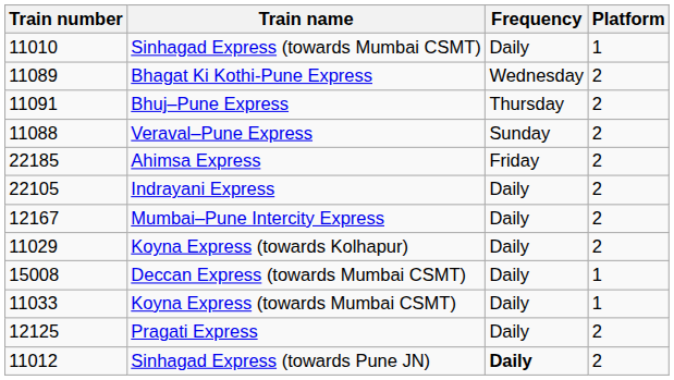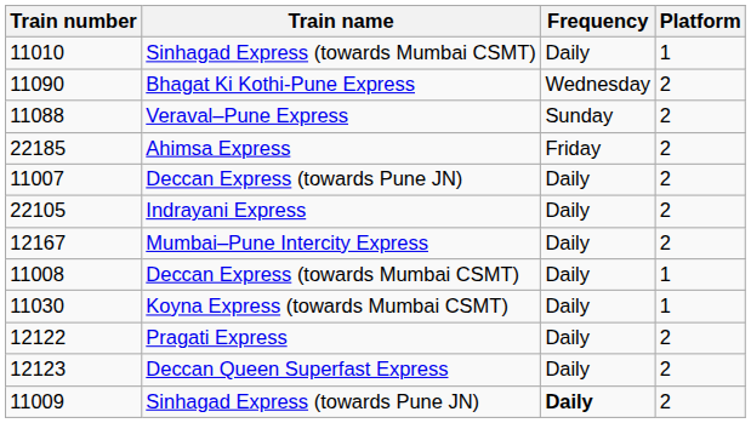 <table Class="wikitable">
 <tr>
 <th>Train number</th>
 <th>Train name</th>
 <th>Frequency</th>
 <th>Platform</th>
 </tr>
 <tr>
 <td>11010</td>
 <td><a href='#'>Sinhagad Express</a> (towards Mumbai CSMT)</td>
 <td>Daily</td>
 <td>1</td>
 </tr>
 <tr>
-<td>11089</td>
+<td>11090</td>
 <td><a href='#'>Bhagat Ki Kothi-Pune Express</a></td>
 <td>Wednesday</td>
-<td>2</td>
-</tr>
-<tr>
-<td>11091</td>
-<td><a href='#'>Bhuj–Pune Express</a></td>
-<td>Thursday</td>
 <td>2</td>
 </tr>
 <tr>
 <td>11088</td>
 <td><a href='#'>Veraval–Pune Express</a></td>
 <td>Sunday</td>
 <td>2</td>
 </tr>
 <tr>
 <td>22185</td>
 <td><a href='#'>Ahimsa Express</a></td>
 <td>Friday</td>
 <td>2</td>
 </tr>
 <tr>
+<td>11007</td>
+<td><a href='#'>Deccan Express</a> (towards Pune JN)</td>
+<td>Daily</td>
+<td>2</td>
+</tr>
+<tr>
 <td>22105</td>
 <td><a href='#'>Indrayani Express</a></td>
 <td>Daily</td>
 <td>2</td>
 </tr>
 <tr>
 <td>12167</td>
 <td><a href='#'>Mumbai–Pune Intercity Express</a></td>
 <td>Daily</td>
 <td>2</td>
 </tr>
 <tr>
-<td>11029</td>
-<td><a href='#'>Koyna Express</a> (towards Kolhapur)</td>
-<td>Daily</td>
-<td>2</td>
-</tr>
-<tr>
-<td>15008</td>
+<td>11008</td>
 <td><a href='#'>Deccan Express</a> (towards Mumbai CSMT)</td>
 <td>Daily</td>
 <td>1</td>
 </tr>
 <tr>
-<td>11033</td>
+<td>11030</td>
 <td><a href='#'>Koyna Express</a> (towards Mumbai CSMT)</td>
 <td>Daily</td>
 <td>1</td>
 </tr>
 <tr>
-<td>12125</td>
+<td>12122</td>
 <td><a href='#'>Pragati Express</a></td>
 <td>Daily</td>
 <td>2</td>
 </tr>
 <tr>
-<td>11012</td>
+<td>12123</td>
+<td><a href='#'>Deccan Queen Superfast Express</a></td>
+<td>Daily</td>
+<td>2</td>
+</tr>
+<tr>
+<td>11009</td>
 <td><a href='#'>Sinhagad Express</a> (towards Pune JN)</td>
 <td><strong>Daily</strong></td>
 <td>2</td>
 </tr>
 </table>
